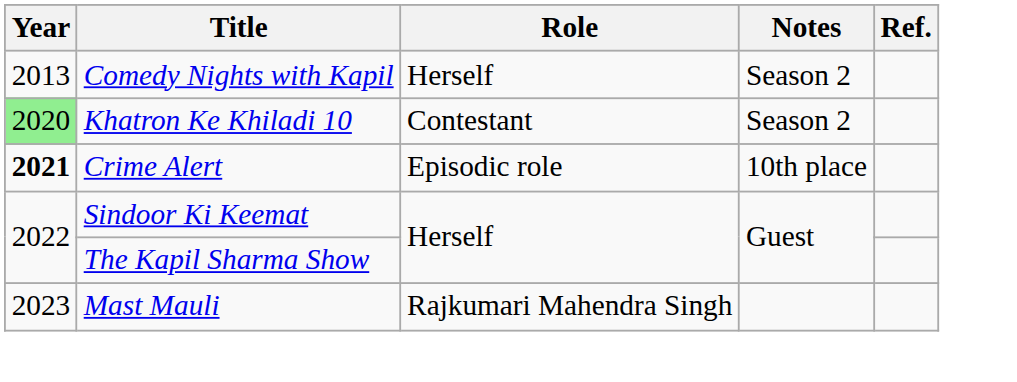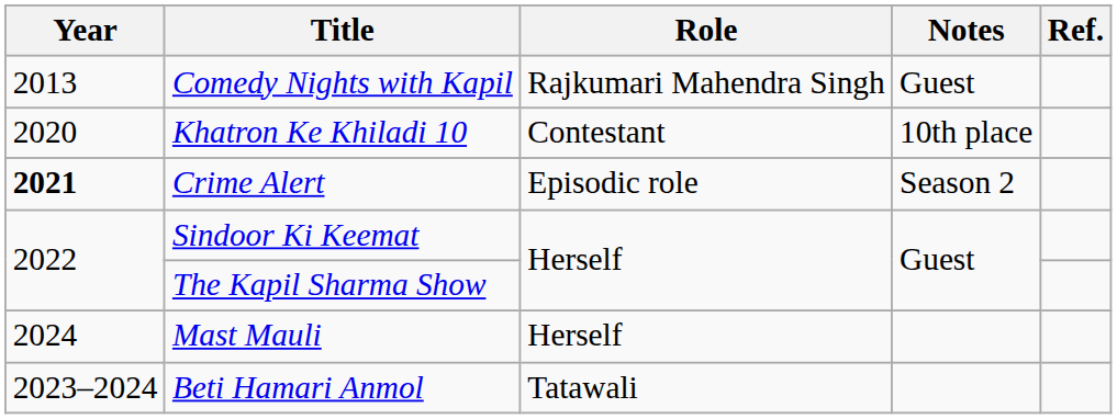 <table class="wikitable sortable">
 <tr>
 <th>Year</th>
 <th>Title</th>
 <th>Role</th>
 <th class="unsortable">Notes</th>
 <th class="unsortable">Ref.</th>
 </tr>
 <tr>
 <td>2013</td>
 <td><em><a href='#'>Comedy Nights with Kapil</a></em></td>
-<td>Herself</td>
-<td>Season 2</td>
+<td>Rajkumari Mahendra Singh</td>
+<td>Guest</td>
 <td></td>
 </tr>
 <tr>
-<td style="background: lightgreen;">2020</td>
+<td>2020</td>
 <td><em><a href='#'>Khatron Ke Khiladi 10</a></em></td>
 <td>Contestant</td>
-<td>Season 2</td>
+<td>10th place</td>
 <td></td>
 </tr>
 <tr>
 <td><strong>2021</strong></td>
 <td><em><a href='#'>Crime Alert</a></em></td>
 <td>Episodic role</td>
-<td>10th place</td>
+<td>Season 2</td>
 <td></td>
 </tr>
 <tr>
 <td rowspan="2">2022</td>
 <td><em><a href='#'>Sindoor Ki Keemat</a></em></td>
 <td rowspan="2">Herself</td>
 <td rowspan="2">Guest</td>
 <td></td>
 </tr>
 <tr>
 <td><em><a href='#'>The Kapil Sharma Show</a></em></td>
 <td></td>
 </tr>
 <tr>
-<td>2023</td>
+<td>2024</td>
 <td><em><a href='#'>Mast Mauli</a></em></td>
-<td>Rajkumari Mahendra Singh</td>
+<td>Herself</td>
+<td></td>
+<td></td>
+</tr>
+<tr>
+<td>2023–2024</td>
+<td><em><a href='#'>Beti Hamari Anmol</a></em></td>
+<td>Tatawali</td>
 <td></td>
 <td></td>
 </tr>
 </table>
